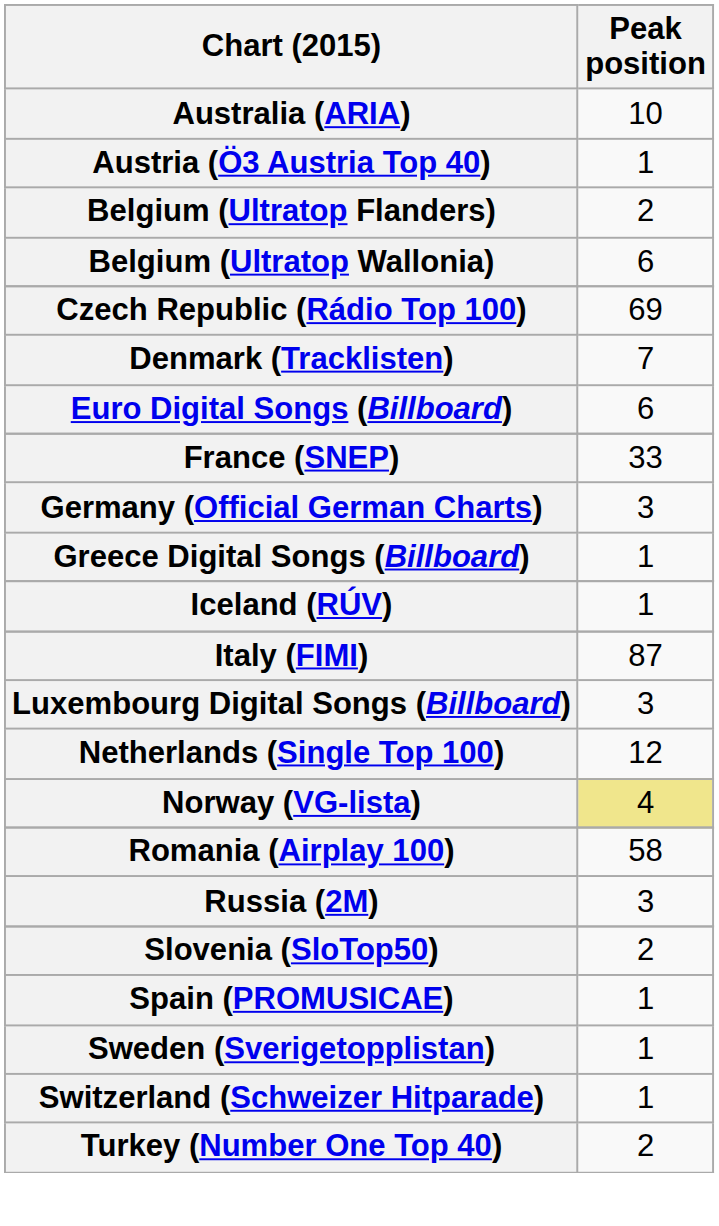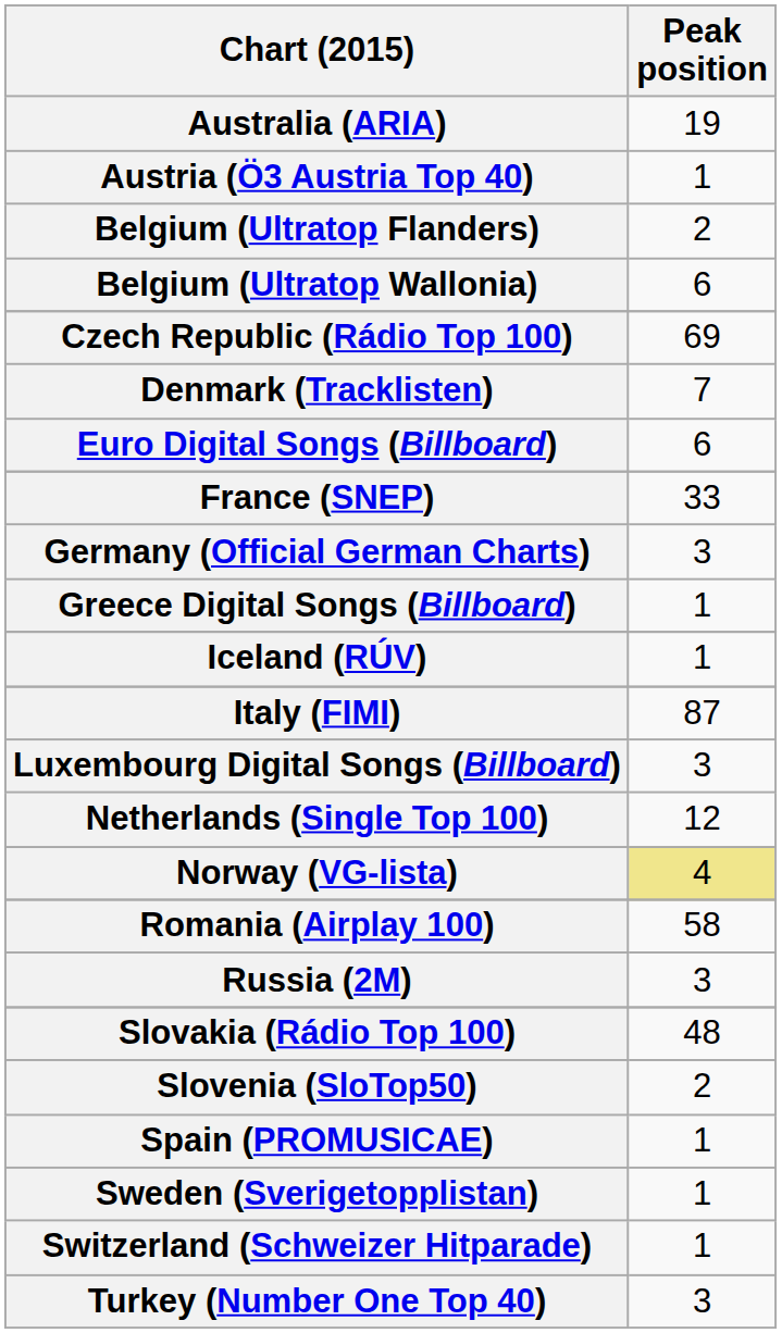 <table class="wikitable sortable plainrowheaders" style="text-align:center">
 <tr>
 <th>Chart (2015)</th>
 <th>Peak<br>position</th>
 </tr>
 <tr>
 <th scope="row">Australia (<a href='#'>ARIA</a>)</th>
-<td>10</td>
+<td>19</td>
 </tr>
 <tr>
 <th scope="row">Austria (<a href='#'>Ö3 Austria Top 40</a>)</th>
 <td>1</td>
 </tr>
 <tr>
 <th scope="row">Belgium (<a href='#'>Ultratop</a> Flanders)</th>
 <td>2</td>
 </tr>
 <tr>
 <th scope="row">Belgium (<a href='#'>Ultratop</a> Wallonia)</th>
 <td>6</td>
 </tr>
 <tr>
 </tr>
 <tr>
 <th scope="row">Czech Republic (<a href='#'>Rádio Top 100</a>)</th>
 <td>69</td>
 </tr>
 <tr>
 <th scope="row">Denmark (<a href='#'>Tracklisten</a>)</th>
 <td>7</td>
 </tr>
 <tr>
 <th scope="row"><a href='#'>Euro Digital Songs</a> (<em><a href='#'>Billboard</a></em>)</th>
 <td>6</td>
 </tr>
 <tr>
 </tr>
 <tr>
 <th scope="row">France (<a href='#'>SNEP</a>)</th>
 <td>33</td>
 </tr>
 <tr>
 <th scope="row">Germany (<a href='#'>Official German Charts</a>)</th>
 <td>3</td>
 </tr>
 <tr>
 <th scope="row">Greece Digital Songs (<em><a href='#'>Billboard</a></em>)</th>
 <td>1</td>
 </tr>
 <tr>
 </tr>
 <tr>
 <th scope="row">Iceland (<a href='#'>RÚV</a>)</th>
 <td>1</td>
 </tr>
 <tr>
 </tr>
 <tr>
 </tr>
 <tr>
 <th scope="row">Italy (<a href='#'>FIMI</a>)</th>
 <td style="text-align:center;">87</td>
 </tr>
 <tr>
 <th scope="row">Luxembourg Digital Songs (<em><a href='#'>Billboard</a></em>)</th>
 <td>3</td>
 </tr>
 <tr>
 <th scope="row">Netherlands (<a href='#'>Single Top 100</a>)</th>
 <td>12</td>
 </tr>
 <tr>
 <th scope="row">Norway (<a href='#'>VG-lista</a>)</th>
 <td style="background: khaki;">4</td>
 </tr>
 <tr>
 </tr>
 <tr>
 <th scope="row">Romania (<a href='#'>Airplay 100</a>)</th>
 <td style="text-align:center;">58</td>
 </tr>
 <tr>
 <th scope="row">Russia (<a href='#'>2M</a>)</th>
 <td>3</td>
 </tr>
 <tr>
 </tr>
 <tr>
+<th scope="row">Slovakia (<a href='#'>Rádio Top 100</a>)</th>
+<td>48</td>
+</tr>
+<tr>
 <th scope="row">Slovenia (<a href='#'>SloTop50</a>)</th>
 <td align=center>2</td>
 </tr>
 <tr>
 <th scope="row">Spain (<a href='#'>PROMUSICAE</a>)</th>
 <td>1</td>
 </tr>
 <tr>
 <th scope="row">Sweden (<a href='#'>Sverigetopplistan</a>)</th>
 <td>1</td>
 </tr>
 <tr>
 <th scope="row">Switzerland (<a href='#'>Schweizer Hitparade</a>)</th>
 <td>1</td>
 </tr>
 <tr>
 <th scope="row">Turkey (<a href='#'>Number One Top 40</a>)</th>
-<td style="text-align:center;">2</td>
+<td style="text-align:center;">3</td>
 </tr>
 <tr>
 </tr>
 </table>
